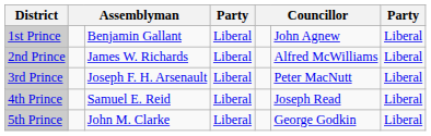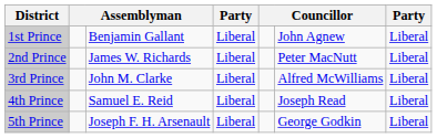 <table class="wikitable">
 <tr>
 <th>District</th>
 <th colspan="2">Assemblyman</th>
 <th>Party</th>
 <th colspan="2">Councillor</th>
 <th>Party</th>
 </tr>
 <tr>
 <td bgcolor="CCCCCC"><a href='#'>1st Prince</a></td>
 <td>   </td>
 <td><a href='#'>Benjamin Gallant</a></td>
 <td><a href='#'>Liberal</a></td>
 <td>   </td>
 <td><a href='#'>John Agnew</a></td>
 <td><a href='#'>Liberal</a></td>
 </tr>
 <tr>
 <td bgcolor="CCCCCC"><a href='#'>2nd Prince</a></td>
 <td>   </td>
 <td><a href='#'>James W. Richards</a></td>
 <td><a href='#'>Liberal</a></td>
 <td>   </td>
-<td><a href='#'>Alfred McWilliams</a></td>
+<td><a href='#'>Peter MacNutt</a></td>
 <td><a href='#'>Liberal</a></td>
 </tr>
 <tr>
 <td bgcolor="CCCCCC"><a href='#'>3rd Prince</a></td>
 <td>   </td>
-<td><a href='#'>Joseph F. H. Arsenault</a></td>
+<td><a href='#'>John M. Clarke</a></td>
 <td><a href='#'>Liberal</a></td>
 <td>   </td>
-<td><a href='#'>Peter MacNutt</a></td>
+<td><a href='#'>Alfred McWilliams</a></td>
 <td><a href='#'>Liberal</a></td>
 </tr>
 <tr>
 <td bgcolor="CCCCCC"><a href='#'>4th Prince</a></td>
 <td>   </td>
 <td><a href='#'>Samuel E. Reid</a></td>
 <td><a href='#'>Liberal</a></td>
 <td>    <br></td>
 <td><a href='#'>Joseph Read</a></td>
 <td><a href='#'>Liberal</a></td>
 </tr>
 <tr>
 <td bgcolor="CCCCCC"><a href='#'>5th Prince</a></td>
 <td>   </td>
-<td><a href='#'>John M. Clarke</a></td>
+<td><a href='#'>Joseph F. H. Arsenault</a></td>
 <td><a href='#'>Liberal</a></td>
 <td>   </td>
 <td><a href='#'>George Godkin</a></td>
 <td><a href='#'>Liberal</a></td>
 </tr>
 </table>
